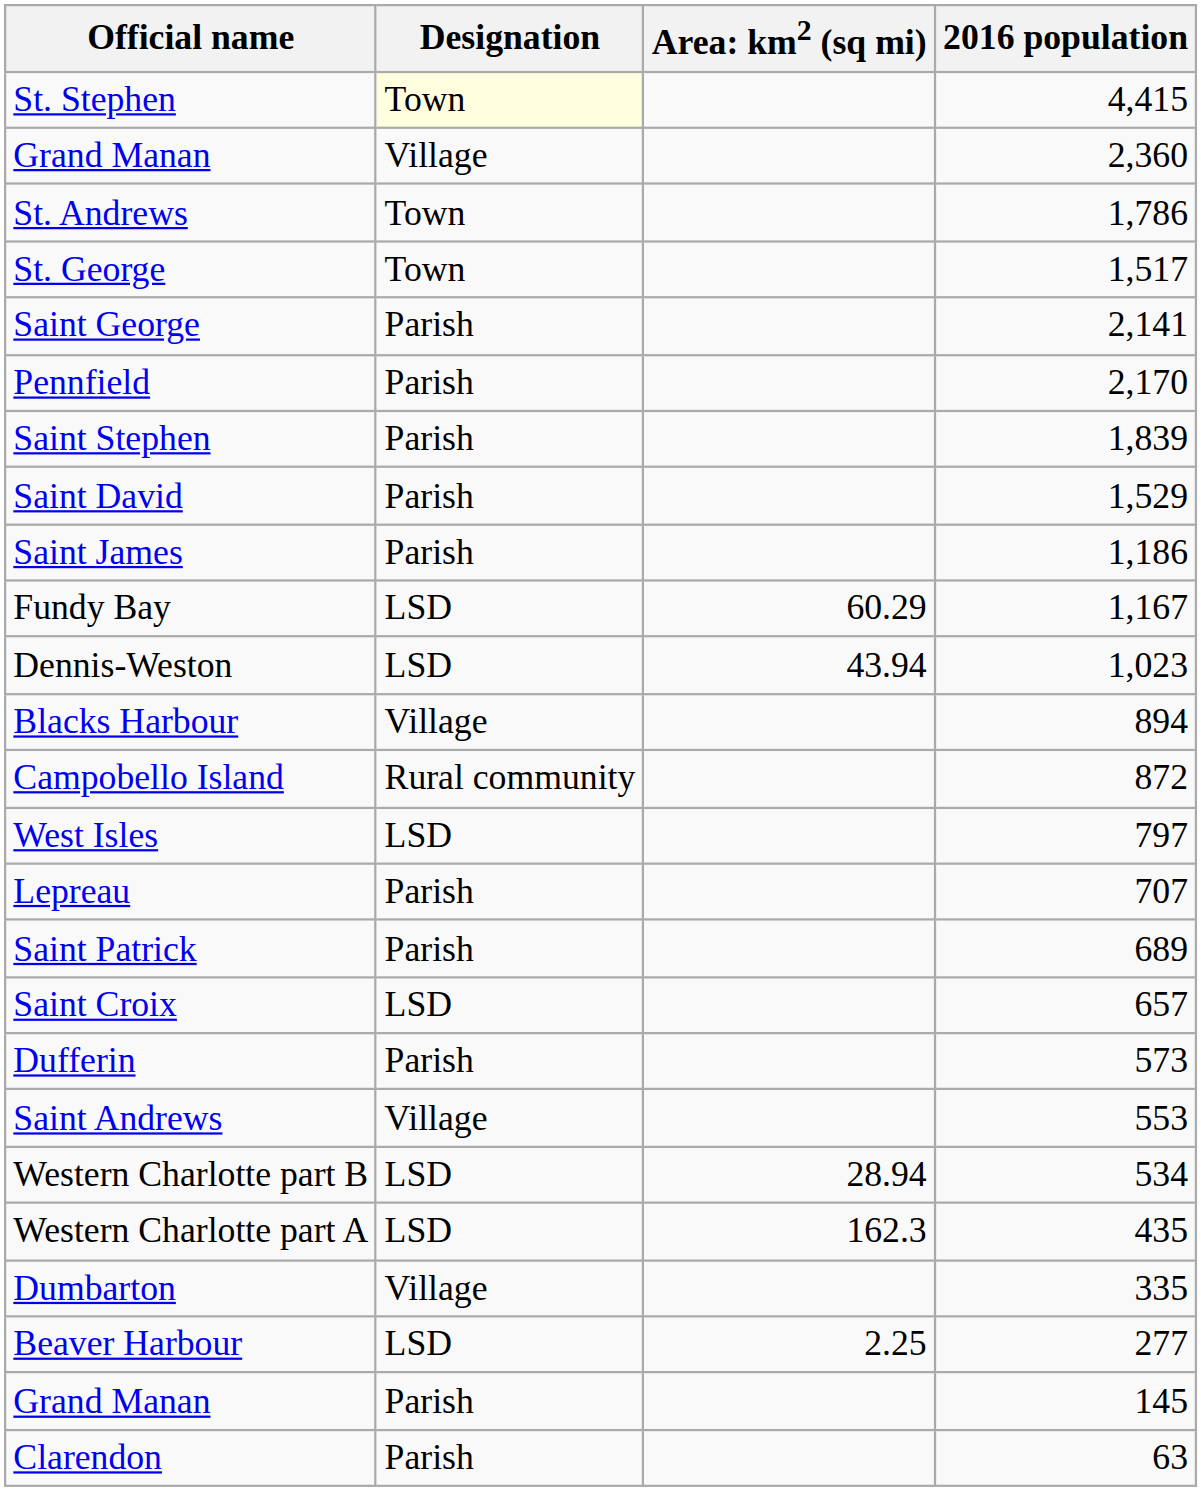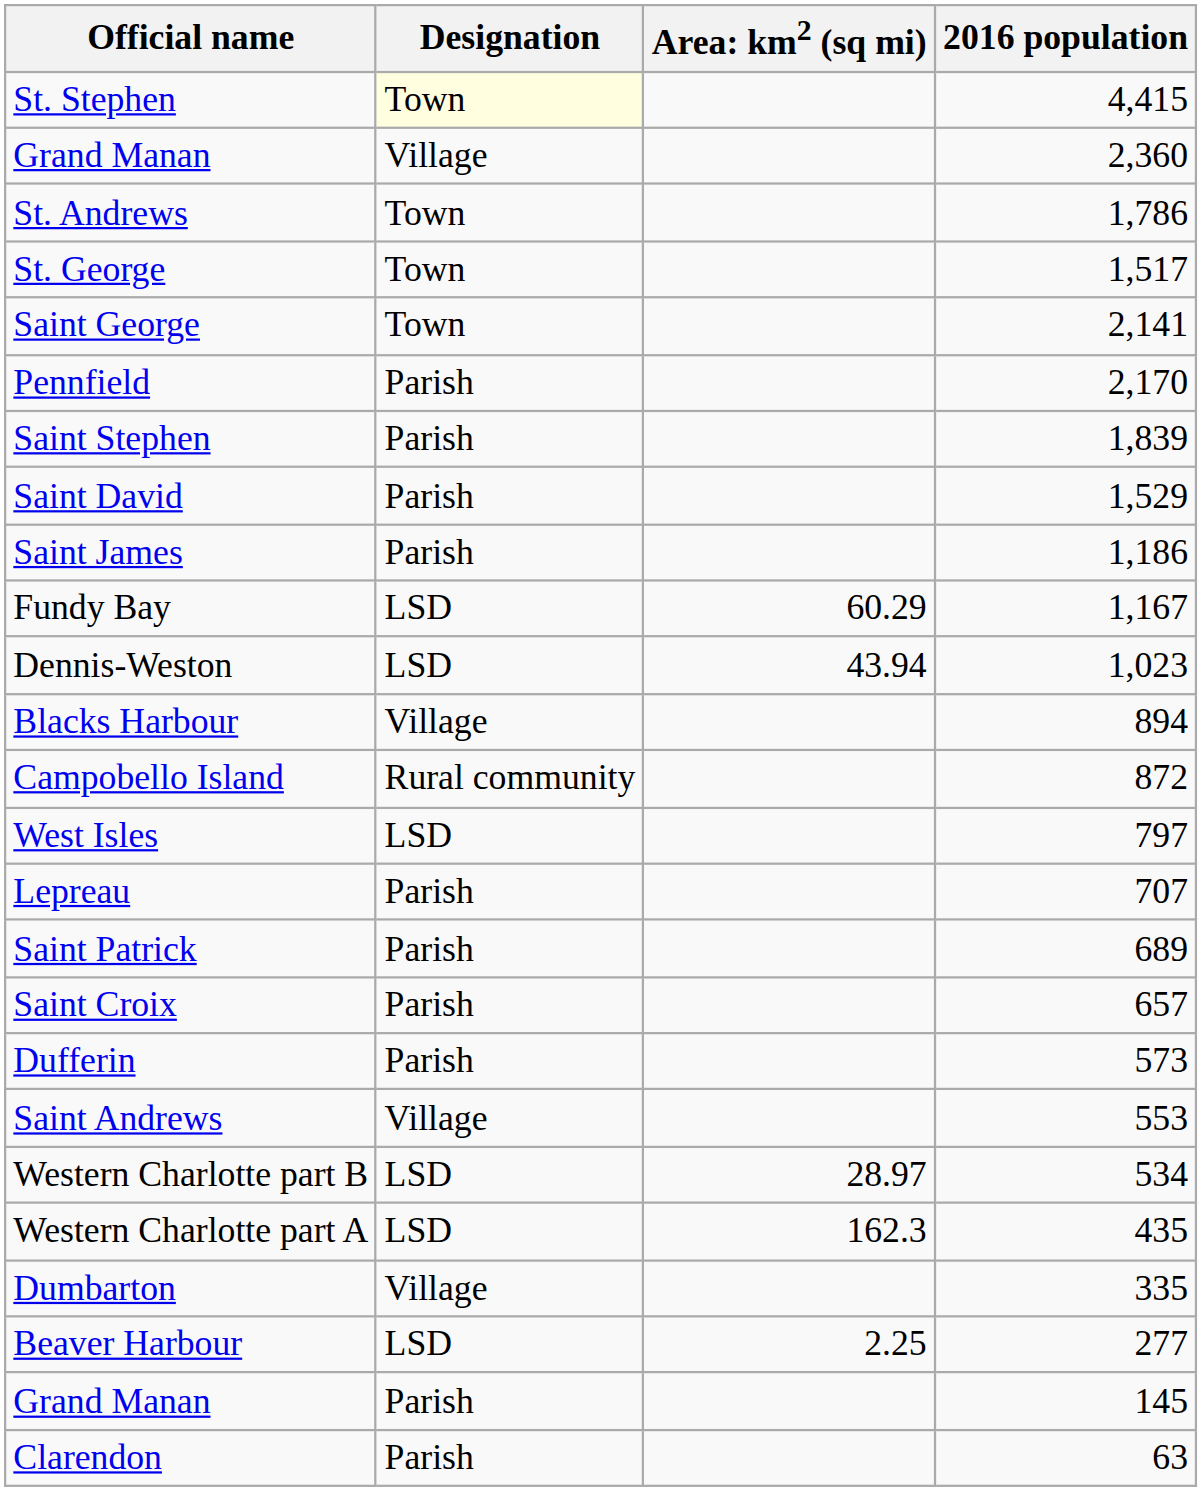 <table class="wikitable sortable">
 <tr>
 <th>Official name</th>
 <th>Designation</th>
 <th>Area: km<sup>2</sup> (sq mi)</th>
 <th>2016 population</th>
 </tr>
 <tr>
 <td><a href='#'>St. Stephen</a></td>
 <td style="background: lightyellow;">Town</td>
 <td align="right"></td>
 <td align="right">4,415</td>
 </tr>
 <tr>
 <td><a href='#'>Grand Manan</a></td>
 <td>Village</td>
 <td align="right"></td>
 <td align="right">2,360</td>
 </tr>
 <tr>
 <td><a href='#'>St. Andrews</a></td>
 <td>Town</td>
 <td align="right"></td>
 <td align="right">1,786</td>
 </tr>
 <tr>
 <td><a href='#'>St. George</a></td>
 <td>Town</td>
 <td align="right"></td>
 <td align="right">1,517</td>
 </tr>
 <tr>
 <td><a href='#'>Saint George</a></td>
-<td>Parish</td>
+<td>Town</td>
 <td></td>
 <td align="right">2,141</td>
 </tr>
 <tr>
 <td><a href='#'>Pennfield</a></td>
 <td>Parish</td>
 <td></td>
 <td align="right">2,170</td>
 </tr>
 <tr>
 <td><a href='#'>Saint Stephen</a></td>
 <td>Parish</td>
 <td></td>
 <td align="right">1,839</td>
 </tr>
 <tr>
 <td><a href='#'>Saint David</a></td>
 <td>Parish</td>
 <td></td>
 <td align="right">1,529</td>
 </tr>
 <tr>
 <td><a href='#'>Saint James</a></td>
 <td>Parish</td>
 <td></td>
 <td align="right">1,186</td>
 </tr>
 <tr>
 <td>Fundy Bay</td>
 <td>LSD</td>
 <td align="right">60.29</td>
 <td align="right">1,167</td>
 </tr>
 <tr>
 <td>Dennis-Weston</td>
 <td>LSD</td>
 <td align="right">43.94</td>
 <td align="right">1,023</td>
 </tr>
 <tr>
 <td><a href='#'>Blacks Harbour</a></td>
 <td>Village</td>
 <td align="right"></td>
 <td align="right">894</td>
 </tr>
 <tr>
 <td><a href='#'>Campobello Island</a></td>
 <td>Rural community</td>
 <td align="right"></td>
 <td align="right">872</td>
 </tr>
 <tr>
 <td><a href='#'>West Isles</a></td>
 <td>LSD</td>
 <td></td>
 <td align="right">797</td>
 </tr>
 <tr>
 <td><a href='#'>Lepreau</a></td>
 <td>Parish</td>
 <td></td>
 <td align="right">707</td>
 </tr>
 <tr>
 <td><a href='#'>Saint Patrick</a></td>
 <td>Parish</td>
 <td></td>
 <td align="right">689</td>
 </tr>
 <tr>
 <td><a href='#'>Saint Croix</a></td>
-<td>LSD</td>
+<td>Parish</td>
 <td></td>
 <td align="right">657</td>
 </tr>
 <tr>
 <td><a href='#'>Dufferin</a></td>
 <td>Parish</td>
 <td></td>
 <td align="right">573</td>
 </tr>
 <tr>
 <td><a href='#'>Saint Andrews</a></td>
 <td>Village</td>
 <td></td>
 <td align="right">553</td>
 </tr>
 <tr>
 <td>Western Charlotte part B</td>
 <td>LSD</td>
-<td align="right">28.94</td>
+<td align="right">28.97</td>
 <td align="right">534</td>
 </tr>
 <tr>
 <td>Western Charlotte part A</td>
 <td>LSD</td>
 <td align="right">162.3</td>
 <td align="right">435</td>
 </tr>
 <tr>
 <td><a href='#'>Dumbarton</a></td>
 <td>Village</td>
 <td></td>
 <td align="right">335</td>
 </tr>
 <tr>
 <td><a href='#'>Beaver Harbour</a></td>
 <td>LSD</td>
 <td align="right">2.25</td>
 <td align="right">277</td>
 </tr>
 <tr>
 <td><a href='#'>Grand Manan</a></td>
 <td>Parish</td>
 <td></td>
 <td align="right">145</td>
 </tr>
 <tr>
 <td><a href='#'>Clarendon</a></td>
 <td>Parish</td>
 <td></td>
 <td align="right">63</td>
 </tr>
 </table>
